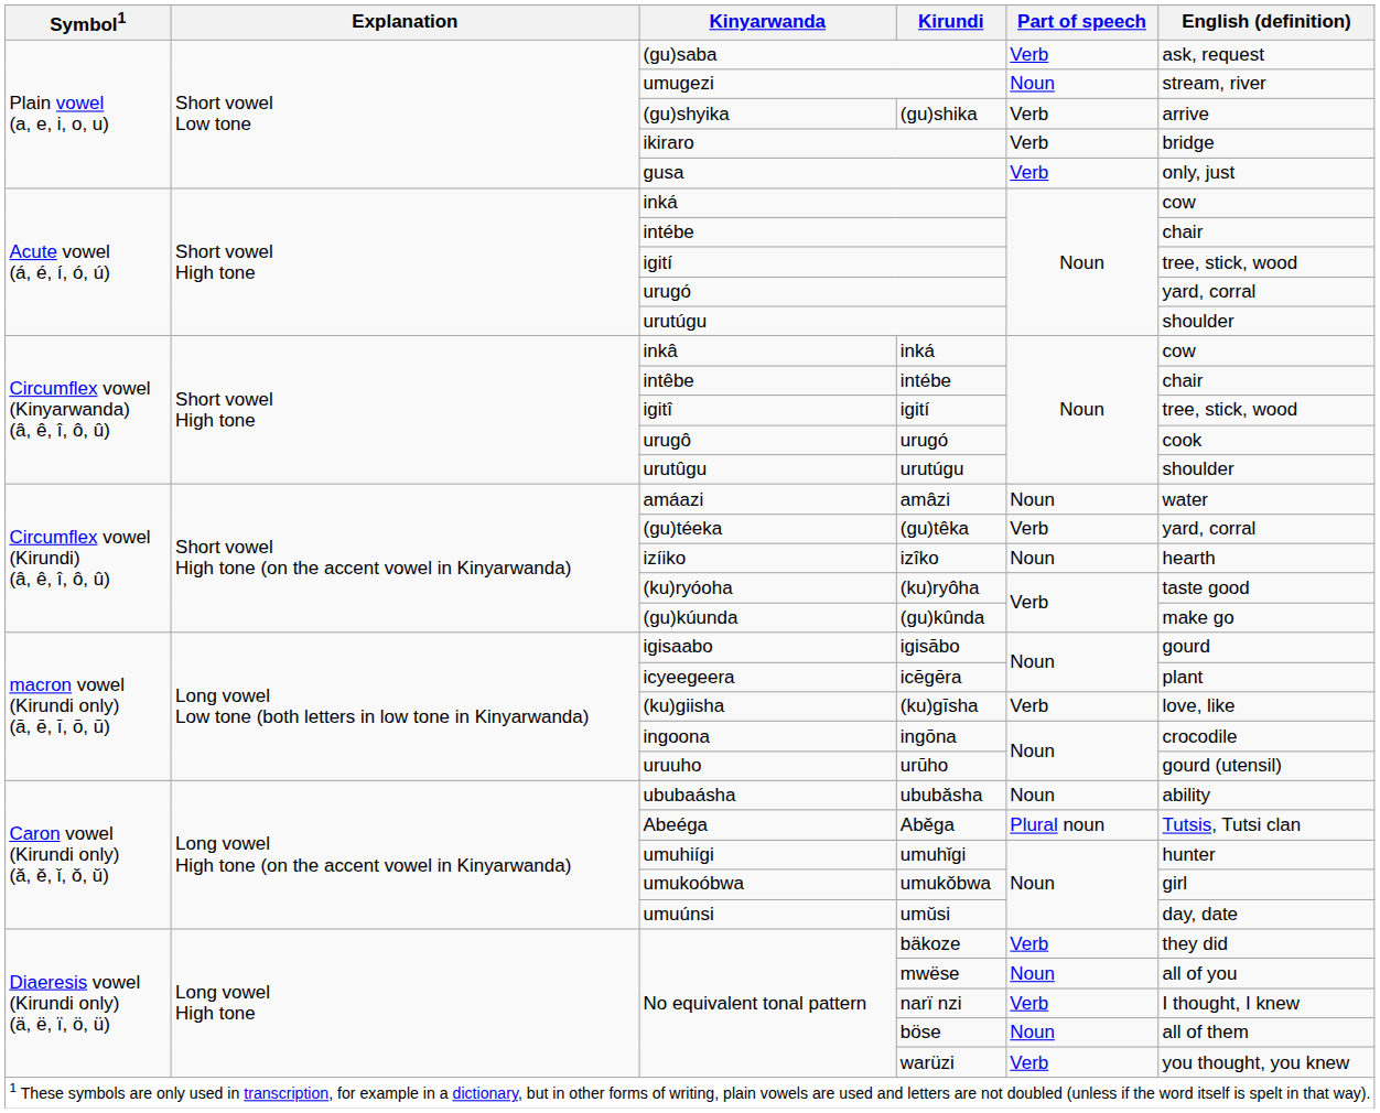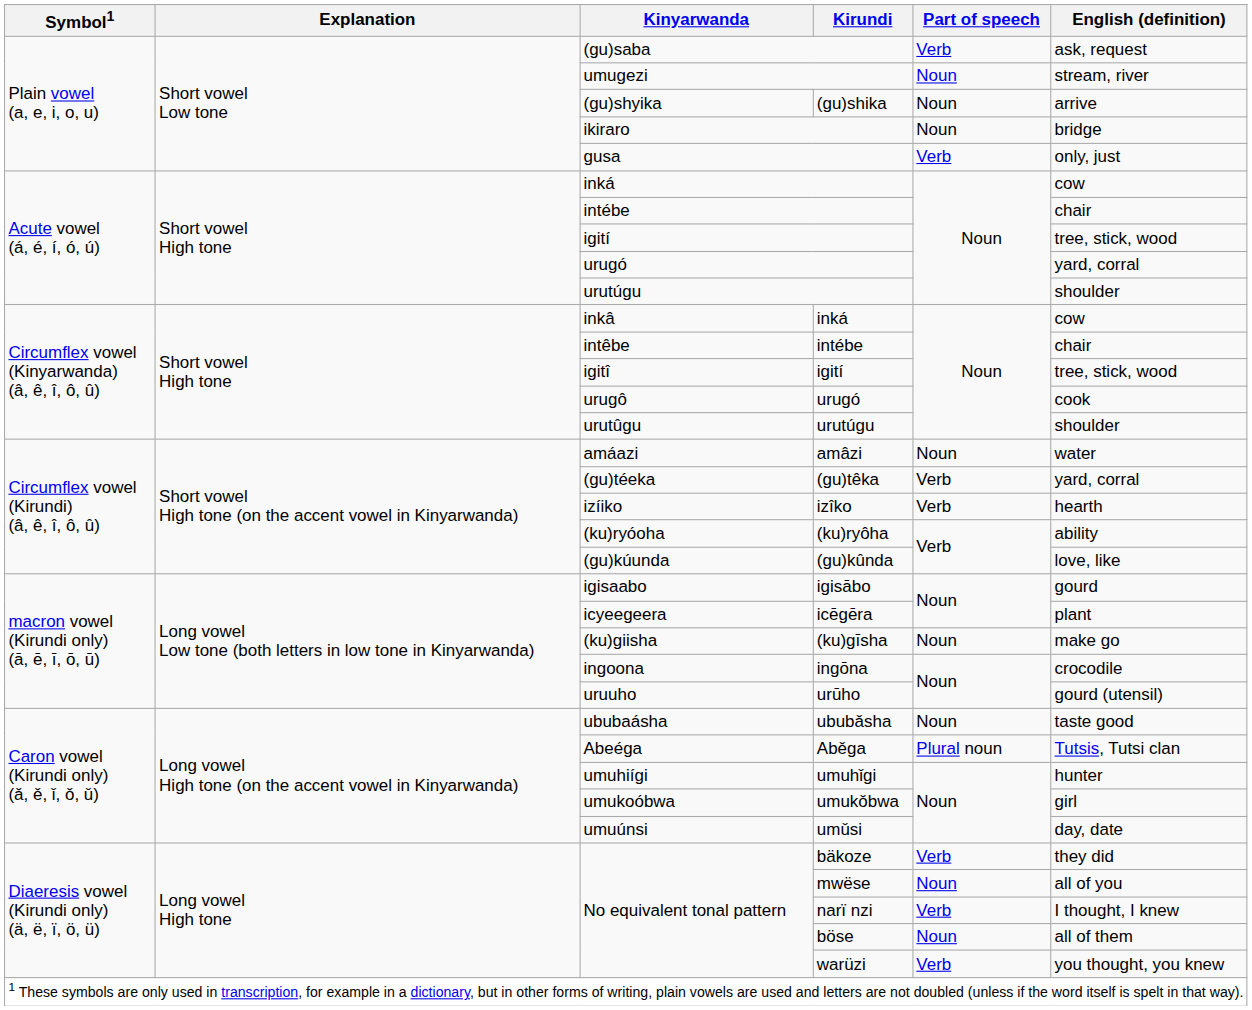 <table class="wikitable">
 <tr>
 <th>Symbol<sup>1</sup></th>
 <th>Explanation</th>
 <th><a href='#'>Kinyarwanda</a></th>
 <th><a href='#'>Kirundi</a></th>
 <th><a href='#'>Part of speech</a></th>
 <th>English (definition)</th>
 </tr>
 <tr>
 <td rowspan="5">Plain <a href='#'>vowel</a><br>(a, e, i, o, u)</td>
 <td rowspan="5">Short vowel<br>Low tone</td>
 <td colspan="2">(gu)saba</td>
 <td><a href='#'>Verb</a></td>
 <td>ask, request</td>
 </tr>
 <tr>
 <td colspan="2">umugezi</td>
 <td><a href='#'>Noun</a></td>
 <td>stream, river</td>
 </tr>
 <tr>
 <td>(gu)shyika</td>
 <td>(gu)shika</td>
-<td>Verb</td>
+<td>Noun</td>
 <td>arrive</td>
 </tr>
 <tr>
 <td colspan="2">ikiraro</td>
-<td>Verb</td>
+<td>Noun</td>
 <td>bridge</td>
 </tr>
 <tr>
 <td colspan="2">gusa</td>
 <td><a href='#'>Verb</a></td>
 <td>only, just</td>
 </tr>
 <tr>
 <td rowspan="5"><a href='#'>Acute</a> vowel<br>(á, é, í, ó, ú)</td>
 <td rowspan="5">Short vowel<br>High tone</td>
 <td colspan="2">inká</td>
 <td rowspan="5" align="center">Noun</td>
 <td>cow</td>
 </tr>
 <tr>
 <td colspan="2">intébe</td>
 <td>chair</td>
 </tr>
 <tr>
 <td colspan="2">igití</td>
 <td>tree, stick, wood</td>
 </tr>
 <tr>
 <td colspan="2">urugó</td>
 <td>yard, corral</td>
 </tr>
 <tr>
 <td colspan="2">urutúgu</td>
 <td>shoulder</td>
 </tr>
 <tr>
 <td rowspan="5"><a href='#'>Circumflex</a> vowel<br>(Kinyarwanda)<br>(â, ê, î, ô, û)</td>
 <td rowspan="5">Short vowel<br>High tone</td>
 <td>inkâ</td>
 <td>inká</td>
 <td rowspan="5" align="center">Noun</td>
 <td>cow</td>
 </tr>
 <tr>
 <td>intêbe</td>
 <td>intébe</td>
 <td>chair</td>
 </tr>
 <tr>
 <td>igitî</td>
 <td>igití</td>
 <td>tree, stick, wood</td>
 </tr>
 <tr>
 <td>urugô</td>
 <td>urugó</td>
 <td>cook</td>
 </tr>
 <tr>
 <td>urutûgu</td>
 <td>urutúgu</td>
 <td>shoulder</td>
 </tr>
 <tr>
 <td rowspan="5"><a href='#'>Circumflex</a> vowel<br>(Kirundi)<br>(â, ê, î, ô, û)</td>
 <td rowspan="5">Short vowel<br>High tone (on the accent vowel in Kinyarwanda)</td>
 <td>amáazi</td>
 <td>amâzi</td>
 <td>Noun</td>
 <td>water</td>
 </tr>
 <tr>
 <td>(gu)téeka</td>
 <td>(gu)têka</td>
 <td>Verb</td>
 <td>yard, corral</td>
 </tr>
 <tr>
 <td>izíiko</td>
 <td>izîko</td>
-<td>Noun</td>
+<td>Verb</td>
 <td>hearth</td>
 </tr>
 <tr>
 <td>(ku)ryóoha</td>
 <td>(ku)ryôha</td>
 <td rowspan="2">Verb</td>
-<td>taste good</td>
+<td>ability</td>
 </tr>
 <tr>
 <td>(gu)kúunda</td>
 <td>(gu)kûnda</td>
-<td>make go</td>
+<td>love, like</td>
 </tr>
 <tr>
 <td rowspan="5"><a href='#'>macron</a> vowel<br>(Kirundi only)<br>(ā, ē, ī, ō, ū)</td>
 <td rowspan="5">Long vowel<br>Low tone (both letters in low tone in Kinyarwanda)</td>
 <td>igisaabo</td>
 <td>igisābo</td>
 <td rowspan="2">Noun</td>
 <td>gourd</td>
 </tr>
 <tr>
 <td>icyeegeera</td>
 <td>icēgēra</td>
 <td>plant</td>
 </tr>
 <tr>
 <td>(ku)giisha</td>
 <td>(ku)gīsha</td>
-<td>Verb</td>
-<td>love, like</td>
+<td>Noun</td>
+<td>make go</td>
 </tr>
 <tr>
 <td>ingoona</td>
 <td>ingōna</td>
 <td rowspan="2">Noun</td>
 <td>crocodile</td>
 </tr>
 <tr>
 <td>uruuho</td>
 <td>urūho</td>
 <td>gourd (utensil)</td>
 </tr>
 <tr>
 <td rowspan="5"><a href='#'>Caron</a> vowel<br>(Kirundi only)<br>(ǎ, ě, ǐ, ǒ, ǔ)</td>
 <td rowspan="5">Long vowel<br>High tone (on the accent vowel in Kinyarwanda)</td>
 <td>ububaásha</td>
 <td>ububǎsha</td>
 <td>Noun</td>
-<td>ability</td>
+<td>taste good</td>
 </tr>
 <tr>
 <td>Abeéga</td>
 <td>Aběga</td>
 <td><a href='#'>Plural</a> noun</td>
 <td><a href='#'>Tutsis</a>, Tutsi clan</td>
 </tr>
 <tr>
 <td>umuhiígi</td>
 <td>umuhǐgi</td>
 <td rowspan="3">Noun</td>
 <td>hunter</td>
 </tr>
 <tr>
 <td>umukoóbwa</td>
 <td>umukǒbwa</td>
 <td>girl</td>
 </tr>
 <tr>
 <td>umuúnsi</td>
 <td>umǔsi</td>
 <td>day, date</td>
 </tr>
 <tr>
 <td rowspan="5"><a href='#'>Diaeresis</a> vowel<br>(Kirundi only)<br>(ä, ë, ï, ö, ü)</td>
 <td rowspan="5">Long vowel<br>High tone</td>
 <td rowspan="5">No equivalent tonal pattern</td>
 <td>bäkoze</td>
 <td><a href='#'>Verb</a></td>
 <td>they did</td>
 </tr>
 <tr>
 <td>mwëse</td>
 <td><a href='#'>Noun</a></td>
 <td>all of you</td>
 </tr>
 <tr>
 <td>narï nzi</td>
 <td><a href='#'>Verb</a></td>
 <td>I thought, I knew</td>
 </tr>
 <tr>
 <td>böse</td>
 <td><a href='#'>Noun</a></td>
 <td>all of them</td>
 </tr>
 <tr>
 <td>warüzi</td>
 <td><a href='#'>Verb</a></td>
 <td>you thought, you knew</td>
 </tr>
 <tr bgcolor="#ffffff">
 <td colspan="6"><small><sup>1</sup> These symbols are only used in <a href='#'>transcription</a>, for example in a <a href='#'>dictionary</a>, but in other forms of writing, plain vowels are used and letters are not doubled (unless if the word itself is spelt in that way).</small></td>
 </tr>
 </table>
